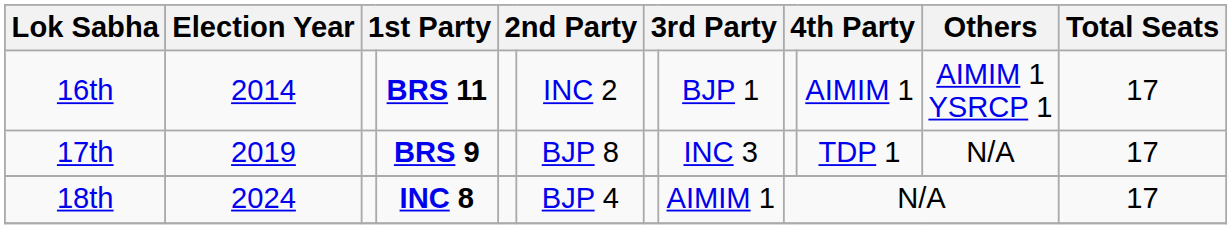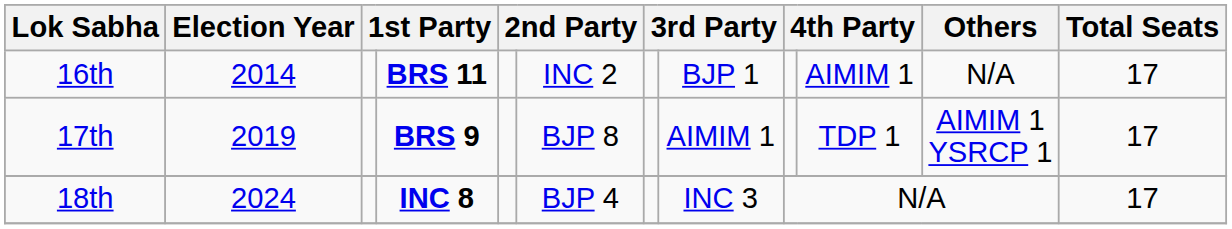 <table class="wikitable" style="text-align:center">
 <tr>
 <th>Lok Sabha</th>
 <th>Election Year</th>
 <th colspan="2">1st Party</th>
 <th colspan="2">2nd Party</th>
 <th colspan="2">3rd Party</th>
 <th colspan="2">4th Party</th>
 <th>Others</th>
 <th>Total Seats</th>
 </tr>
 <tr>
 <td><a href='#'>16th</a></td>
 <td><a href='#'>2014</a></td>
 <td></td>
 <td><strong><a href='#'>BRS</a> 11</strong></td>
 <td></td>
 <td><a href='#'>INC</a> 2</td>
 <td></td>
 <td><a href='#'>BJP</a> 1</td>
 <td></td>
 <td><a href='#'>AIMIM</a> 1</td>
-<td><a href='#'>AIMIM</a> 1<br><a href='#'>YSRCP</a> 1</td>
+<td>N/A</td>
 <td>17</td>
 </tr>
 <tr>
 <td><a href='#'>17th</a></td>
 <td><a href='#'>2019</a></td>
 <td></td>
 <td><strong><a href='#'>BRS</a> 9</strong></td>
 <td></td>
 <td><a href='#'>BJP</a> 8</td>
 <td></td>
-<td><a href='#'>INC</a> 3</td>
+<td><a href='#'>AIMIM</a> 1</td>
 <td></td>
 <td><a href='#'>TDP</a> 1</td>
-<td>N/A</td>
+<td><a href='#'>AIMIM</a> 1<br><a href='#'>YSRCP</a> 1</td>
 <td>17</td>
 </tr>
 <tr>
 </tr>
 <tr>
 <td><a href='#'>18th</a></td>
 <td><a href='#'>2024</a></td>
 <td></td>
 <td><strong><a href='#'>INC</a> 8</strong></td>
 <td></td>
 <td><a href='#'>BJP</a> 4</td>
 <td></td>
-<td><a href='#'>AIMIM</a> 1</td>
+<td><a href='#'>INC</a> 3</td>
 <td colspan="3">N/A</td>
 <td>17</td>
 </tr>
 <tr>
 </tr>
 </table>
